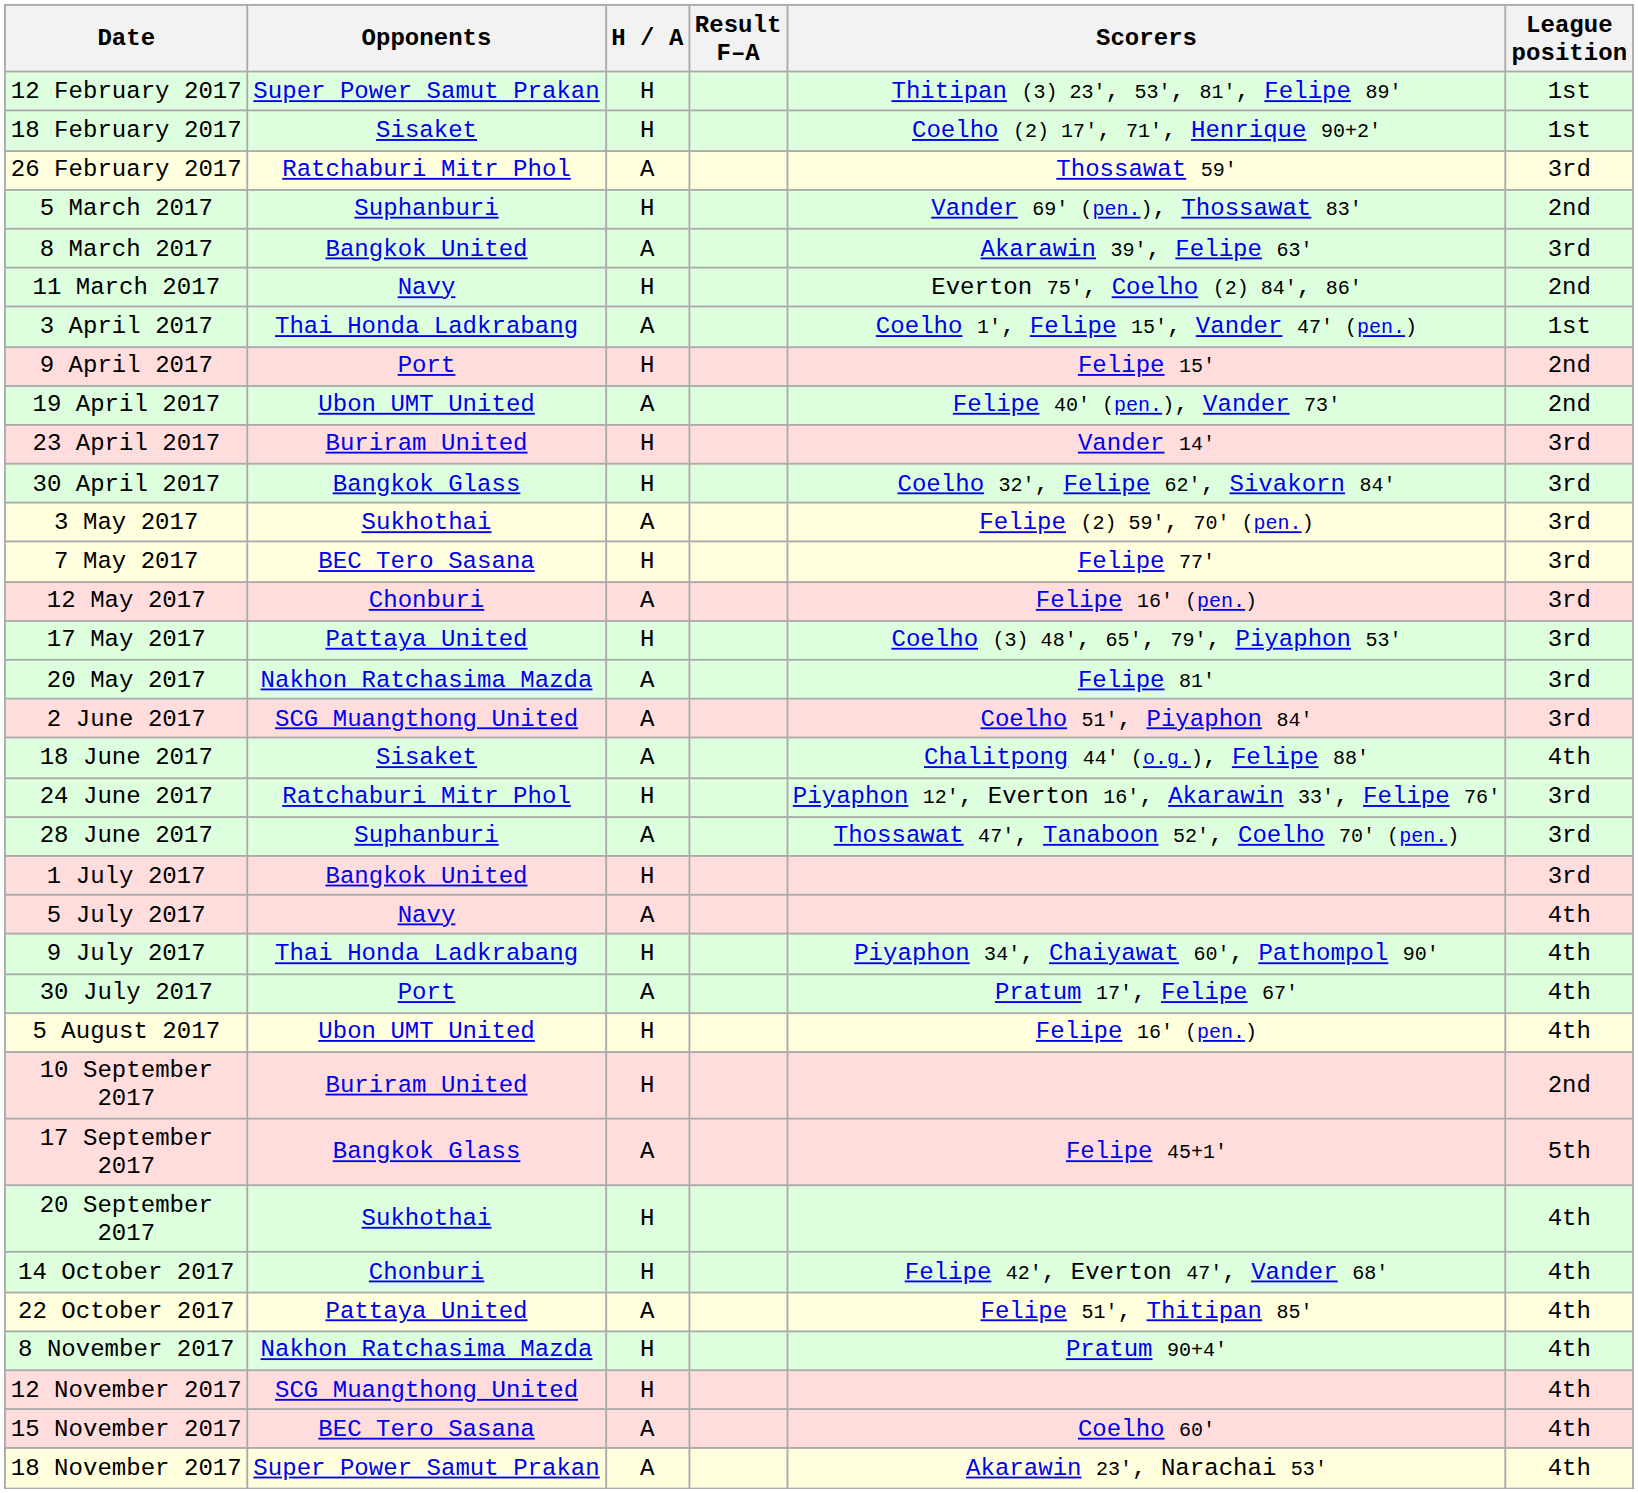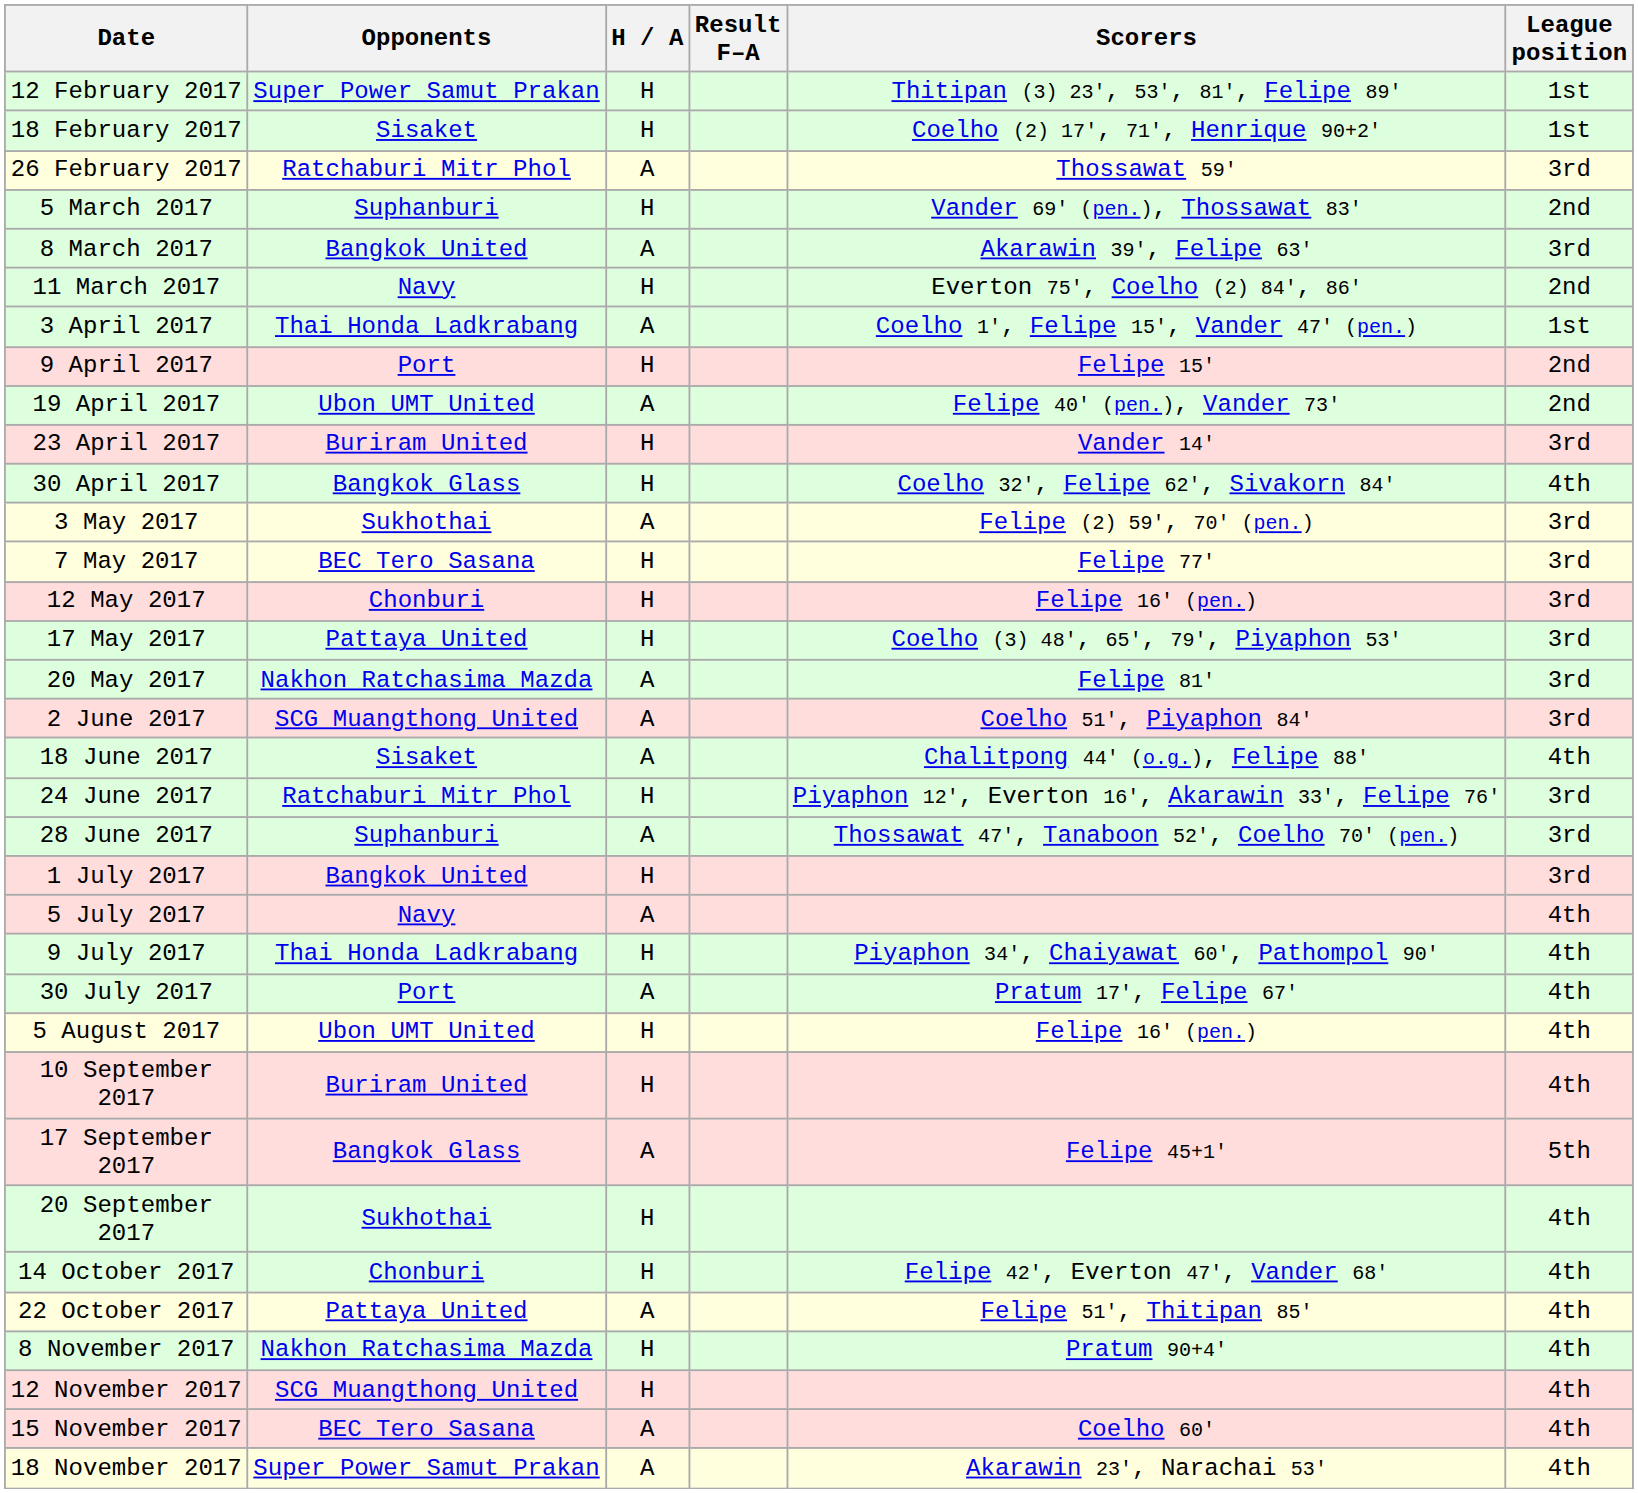 <table class="wikitable" style="text-align:center">
 <tr>
 <th width="125">Date</th>
 <th width="170">Opponents</th>
 <th nowrap>H / A</th>
 <th>Result<br>F–A</th>
 <th>Scorers</th>
 <th>League<br>position</th>
 </tr>
 <tr bgcolor="#ddffdd">
 <td>12 February 2017</td>
 <td nowrap><a href='#'>Super Power Samut Prakan</a></td>
 <td>H</td>
 <td> </td>
 <td><a href='#'>Thitipan</a> <small>(3) 23'</small>, <small>53'</small>, <small>81'</small>, <a href='#'>Felipe</a> <small>89'</small></td>
 <td>1st</td>
 </tr>
 <tr bgcolor="#ddffdd">
 <td>18 February 2017</td>
 <td><a href='#'>Sisaket</a></td>
 <td>H</td>
 <td> </td>
 <td><a href='#'>Coelho</a> <small>(2) 17'</small>, <small>71'</small>, <a href='#'>Henrique</a> <small>90+2'</small></td>
 <td>1st</td>
 </tr>
 <tr bgcolor="#ffffdd">
 <td>26 February 2017</td>
 <td><a href='#'>Ratchaburi Mitr Phol</a></td>
 <td>A</td>
 <td> </td>
 <td><a href='#'>Thossawat</a> <small>59'</small></td>
 <td>3rd</td>
 </tr>
 <tr bgcolor="#ddffdd">
 <td>5 March 2017</td>
 <td><a href='#'>Suphanburi</a></td>
 <td>H</td>
 <td> </td>
 <td><a href='#'>Vander</a> <small>69' (<a href='#'>pen.</a>)</small>, <a href='#'>Thossawat</a> <small>83'</small></td>
 <td>2nd</td>
 </tr>
 <tr bgcolor="#ddffdd">
 <td>8 March 2017</td>
 <td><a href='#'>Bangkok United</a></td>
 <td>A</td>
 <td> </td>
 <td><a href='#'>Akarawin</a> <small>39'</small>, <a href='#'>Felipe</a> <small>63'</small></td>
 <td>3rd</td>
 </tr>
 <tr bgcolor="#ddffdd">
 <td>11 March 2017</td>
 <td><a href='#'>Navy</a></td>
 <td>H</td>
 <td> </td>
 <td>Everton <small>75'</small>, <a href='#'>Coelho</a> <small>(2) 84'</small>, <small>86'</small></td>
 <td>2nd</td>
 </tr>
 <tr bgcolor="#ddffdd">
 <td>3 April 2017</td>
 <td><a href='#'>Thai Honda Ladkrabang</a></td>
 <td>A</td>
 <td> </td>
 <td><a href='#'>Coelho</a> <small>1'</small>, <a href='#'>Felipe</a> <small>15'</small>, <a href='#'>Vander</a> <small>47' (<a href='#'>pen.</a>)</small></td>
 <td>1st</td>
 </tr>
 <tr bgcolor="#ffdddd">
 <td>9 April 2017</td>
 <td><a href='#'>Port</a></td>
 <td>H</td>
 <td> </td>
 <td><a href='#'>Felipe</a> <small>15'</small></td>
 <td>2nd</td>
 </tr>
 <tr bgcolor="#ddffdd">
 <td>19 April 2017</td>
 <td><a href='#'>Ubon UMT United</a></td>
 <td>A</td>
 <td> </td>
 <td><a href='#'>Felipe</a> <small>40' (<a href='#'>pen.</a>)</small>, <a href='#'>Vander</a> <small>73'</small></td>
 <td>2nd</td>
 </tr>
 <tr bgcolor="#ffdddd">
 <td>23 April 2017</td>
 <td><a href='#'>Buriram United</a></td>
 <td>H</td>
 <td> </td>
 <td><a href='#'>Vander</a> <small>14'</small></td>
 <td>3rd</td>
 </tr>
 <tr bgcolor="#ddffdd">
 <td>30 April 2017</td>
 <td><a href='#'>Bangkok Glass</a></td>
 <td>H</td>
 <td> </td>
 <td><a href='#'>Coelho</a> <small>32'</small>, <a href='#'>Felipe</a> <small>62'</small>, <a href='#'>Sivakorn</a> <small>84'</small></td>
-<td>3rd</td>
+<td>4th</td>
 </tr>
 <tr bgcolor="#ffffdd">
 <td>3 May 2017</td>
 <td><a href='#'>Sukhothai</a></td>
 <td>A</td>
 <td> </td>
 <td><a href='#'>Felipe</a> <small>(2) 59'</small>, <small>70' (<a href='#'>pen.</a>)</small></td>
 <td>3rd</td>
 </tr>
 <tr bgcolor="#ffffdd">
 <td>7 May 2017</td>
 <td><a href='#'>BEC Tero Sasana</a></td>
 <td>H</td>
 <td> </td>
 <td><a href='#'>Felipe</a> <small>77'</small></td>
 <td>3rd</td>
 </tr>
 <tr bgcolor="#ffdddd">
 <td>12 May 2017</td>
 <td><a href='#'>Chonburi</a></td>
-<td>A</td>
+<td>H</td>
 <td> </td>
 <td><a href='#'>Felipe</a> <small>16' (<a href='#'>pen.</a>)</small></td>
 <td>3rd</td>
 </tr>
 <tr bgcolor="#ddffdd">
 <td>17 May 2017</td>
 <td><a href='#'>Pattaya United</a></td>
 <td>H</td>
 <td></td>
 <td><a href='#'>Coelho</a> <small>(3) 48'</small>, <small>65'</small>, <small>79'</small>, <a href='#'>Piyaphon</a> <small>53'</small></td>
 <td>3rd</td>
 </tr>
 <tr bgcolor="#ddffdd">
 <td>20 May 2017</td>
 <td><a href='#'>Nakhon Ratchasima Mazda</a></td>
 <td>A</td>
 <td> </td>
 <td><a href='#'>Felipe</a> <small>81'</small></td>
 <td>3rd</td>
 </tr>
 <tr bgcolor="#ffdddd">
 <td>2 June 2017</td>
 <td><a href='#'>SCG Muangthong United</a></td>
 <td>A</td>
 <td> </td>
 <td><a href='#'>Coelho</a> <small>51'</small>, <a href='#'>Piyaphon</a> <small>84'</small></td>
 <td>3rd</td>
 </tr>
 <tr bgcolor="#ddffdd">
 <td>18 June 2017</td>
 <td><a href='#'>Sisaket</a></td>
 <td>A</td>
 <td> </td>
 <td><a href='#'>Chalitpong</a> <small>44' (<a href='#'>o.g.</a>)</small>, <a href='#'>Felipe</a> <small>88'</small></td>
 <td>4th</td>
 </tr>
 <tr bgcolor="#ddffdd">
 <td>24 June 2017</td>
 <td><a href='#'>Ratchaburi Mitr Phol</a></td>
 <td>H</td>
 <td> </td>
 <td><a href='#'>Piyaphon</a> <small>12'</small>, Everton <small>16'</small>, <a href='#'>Akarawin</a> <small>33'</small>, <a href='#'>Felipe</a> <small>76'</small></td>
 <td>3rd</td>
 </tr>
 <tr bgcolor="#ddffdd">
 <td>28 June 2017</td>
 <td><a href='#'>Suphanburi</a></td>
 <td>A</td>
 <td> </td>
 <td><a href='#'>Thossawat</a> <small>47'</small>, <a href='#'>Tanaboon</a> <small>52'</small>, <a href='#'>Coelho</a> <small>70' (<a href='#'>pen.</a>)</small></td>
 <td>3rd</td>
 </tr>
 <tr bgcolor="#ffdddd">
 <td>1 July 2017</td>
 <td><a href='#'>Bangkok United</a></td>
 <td>H</td>
 <td> </td>
 <td></td>
 <td>3rd</td>
 </tr>
 <tr bgcolor="#ffdddd">
 <td>5 July 2017</td>
 <td><a href='#'>Navy</a></td>
 <td>A</td>
 <td> </td>
 <td></td>
 <td>4th</td>
 </tr>
 <tr bgcolor="#ddffdd">
 <td>9 July 2017</td>
 <td><a href='#'>Thai Honda Ladkrabang</a></td>
 <td>H</td>
 <td> </td>
 <td><a href='#'>Piyaphon</a> <small>34'</small>, <a href='#'>Chaiyawat</a> <small>60'</small>, <a href='#'>Pathompol</a> <small>90'</small></td>
 <td>4th</td>
 </tr>
 <tr bgcolor="#ddffdd">
 <td>30 July 2017</td>
 <td><a href='#'>Port</a></td>
 <td>A</td>
 <td> </td>
 <td><a href='#'>Pratum</a> <small>17'</small>, <a href='#'>Felipe</a> <small>67'</small></td>
 <td>4th</td>
 </tr>
 <tr bgcolor="#ffffdd">
 <td>5 August 2017</td>
 <td><a href='#'>Ubon UMT United</a></td>
 <td>H</td>
 <td> </td>
 <td><a href='#'>Felipe</a> <small>16' (<a href='#'>pen.</a>)</small></td>
 <td>4th</td>
 </tr>
 <tr bgcolor="#ffdddd">
 <td>10 September 2017</td>
 <td><a href='#'>Buriram United</a></td>
 <td>H</td>
 <td> </td>
 <td></td>
-<td>2nd</td>
+<td>4th</td>
 </tr>
 <tr bgcolor="#ffdddd">
 <td>17 September 2017</td>
 <td><a href='#'>Bangkok Glass</a></td>
 <td>A</td>
 <td> </td>
 <td><a href='#'>Felipe</a> <small>45+1'</small></td>
 <td>5th</td>
 </tr>
 <tr bgcolor="#ddffdd">
 <td>20 September 2017</td>
 <td><a href='#'>Sukhothai</a></td>
 <td>H</td>
 <td> </td>
 <td></td>
 <td>4th</td>
 </tr>
 <tr bgcolor="#ddffdd">
 <td>14 October 2017</td>
 <td><a href='#'>Chonburi</a></td>
 <td>H</td>
 <td> </td>
 <td><a href='#'>Felipe</a> <small>42'</small>, Everton <small>47'</small>, <a href='#'>Vander</a> <small>68'</small></td>
 <td>4th</td>
 </tr>
 <tr bgcolor="#ffffdd">
 <td>22 October 2017</td>
 <td><a href='#'>Pattaya United</a></td>
 <td>A</td>
 <td> </td>
 <td><a href='#'>Felipe</a> <small>51'</small>, <a href='#'>Thitipan</a> <small>85'</small></td>
 <td>4th</td>
 </tr>
 <tr bgcolor="#ddffdd">
 <td>8 November 2017</td>
 <td><a href='#'>Nakhon Ratchasima Mazda</a></td>
 <td>H</td>
 <td> </td>
 <td><a href='#'>Pratum</a> <small>90+4'</small></td>
 <td>4th</td>
 </tr>
 <tr bgcolor="#ffdddd">
 <td>12 November 2017</td>
 <td><a href='#'>SCG Muangthong United</a></td>
 <td>H</td>
 <td> </td>
 <td></td>
 <td>4th</td>
 </tr>
 <tr bgcolor="#ffdddd">
 <td>15 November 2017</td>
 <td><a href='#'>BEC Tero Sasana</a></td>
 <td>A</td>
 <td> </td>
 <td><a href='#'>Coelho</a> <small>60'</small></td>
 <td>4th</td>
 </tr>
 <tr bgcolor="#ffffdd">
 <td>18 November 2017</td>
 <td><a href='#'>Super Power Samut Prakan</a></td>
 <td>A</td>
 <td> </td>
 <td><a href='#'>Akarawin</a> <small>23'</small>, Narachai <small>53'</small></td>
 <td>4th</td>
 </tr>
 </table>
